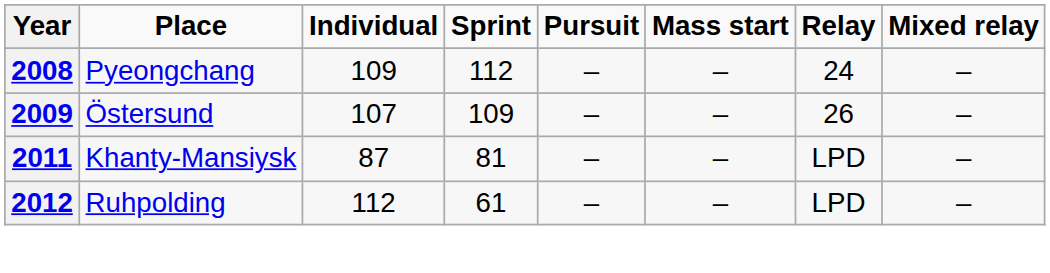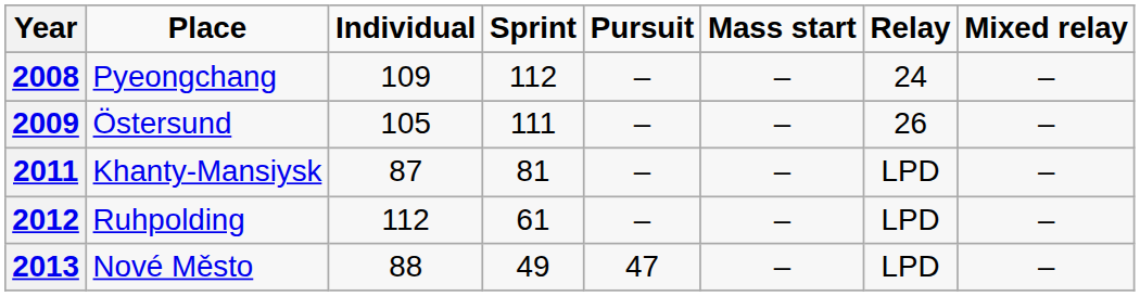 <table class="wikitable" style="text-align:center;">
 <tr>
 <th>Year</th>
 <td><strong>Place</strong></td>
 <td><strong>Individual</strong></td>
 <td><strong>Sprint</strong></td>
 <td><strong>Pursuit</strong></td>
 <td><strong>Mass start</strong></td>
 <td><strong>Relay</strong></td>
 <td><strong>Mixed relay</strong></td>
 </tr>
 <tr bgcolor=#f7f7f7>
 <th><a href='#'>2008</a></th>
 <td align="left"> <a href='#'>Pyeongchang</a></td>
 <td>109</td>
 <td>112</td>
 <td>–</td>
 <td>–</td>
 <td>24</td>
 <td>–</td>
 </tr>
 <tr bgcolor=#f7f7f7>
 <th><a href='#'>2009</a></th>
 <td align="left"> <a href='#'>Östersund</a></td>
-<td>107</td>
-<td>109</td>
+<td>105</td>
+<td>111</td>
 <td>–</td>
 <td>–</td>
 <td>26</td>
 <td>–</td>
 </tr>
 <tr bgcolor=#f7f7f7>
 <th><a href='#'>2011</a></th>
 <td align="left"> <a href='#'>Khanty-Mansiysk</a></td>
 <td>87</td>
 <td>81</td>
 <td>–</td>
 <td>–</td>
 <td>LPD</td>
 <td>–</td>
 </tr>
 <tr bgcolor=#f7f7f7>
 <th><a href='#'>2012</a></th>
 <td align="left"> <a href='#'>Ruhpolding</a></td>
 <td>112</td>
 <td>61</td>
 <td>–</td>
 <td>–</td>
 <td>LPD</td>
 <td>–</td>
 </tr>
+<tr bgcolor=#f7f7f7>
+<th><a href='#'>2013</a></th>
+<td align="left"> <a href='#'>Nové Město</a></td>
+<td>88</td>
+<td>49</td>
+<td>47</td>
+<td>–</td>
+<td>LPD</td>
+<td>–</td>
+</tr>
 </table>
